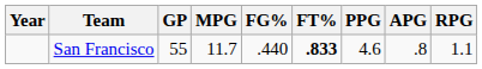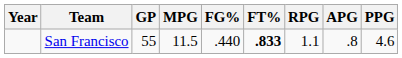 <table class="wikitable sortable" style="font-size:95%; text-align:right;">
 <tr>
 <th>Year</th>
 <th>Team</th>
 <th>GP</th>
 <th>MPG</th>
 <th>FG%</th>
 <th>FT%</th>
+<th>RPG</th>
+<th>APG</th>
 <th>PPG</th>
-<th>APG</th>
-<th>RPG</th>
 </tr>
 <tr>
 <td style="text-align:left;"></td>
 <td style="text-align:left;"><a href='#'>San Francisco</a></td>
 <td>55</td>
-<td>11.7</td>
+<td>11.5</td>
 <td>.440</td>
 <td><strong>.833</strong></td>
+<td>1.1</td>
+<td>.8</td>
 <td>4.6</td>
-<td>.8</td>
-<td>1.1</td>
 </tr>
 </table>
